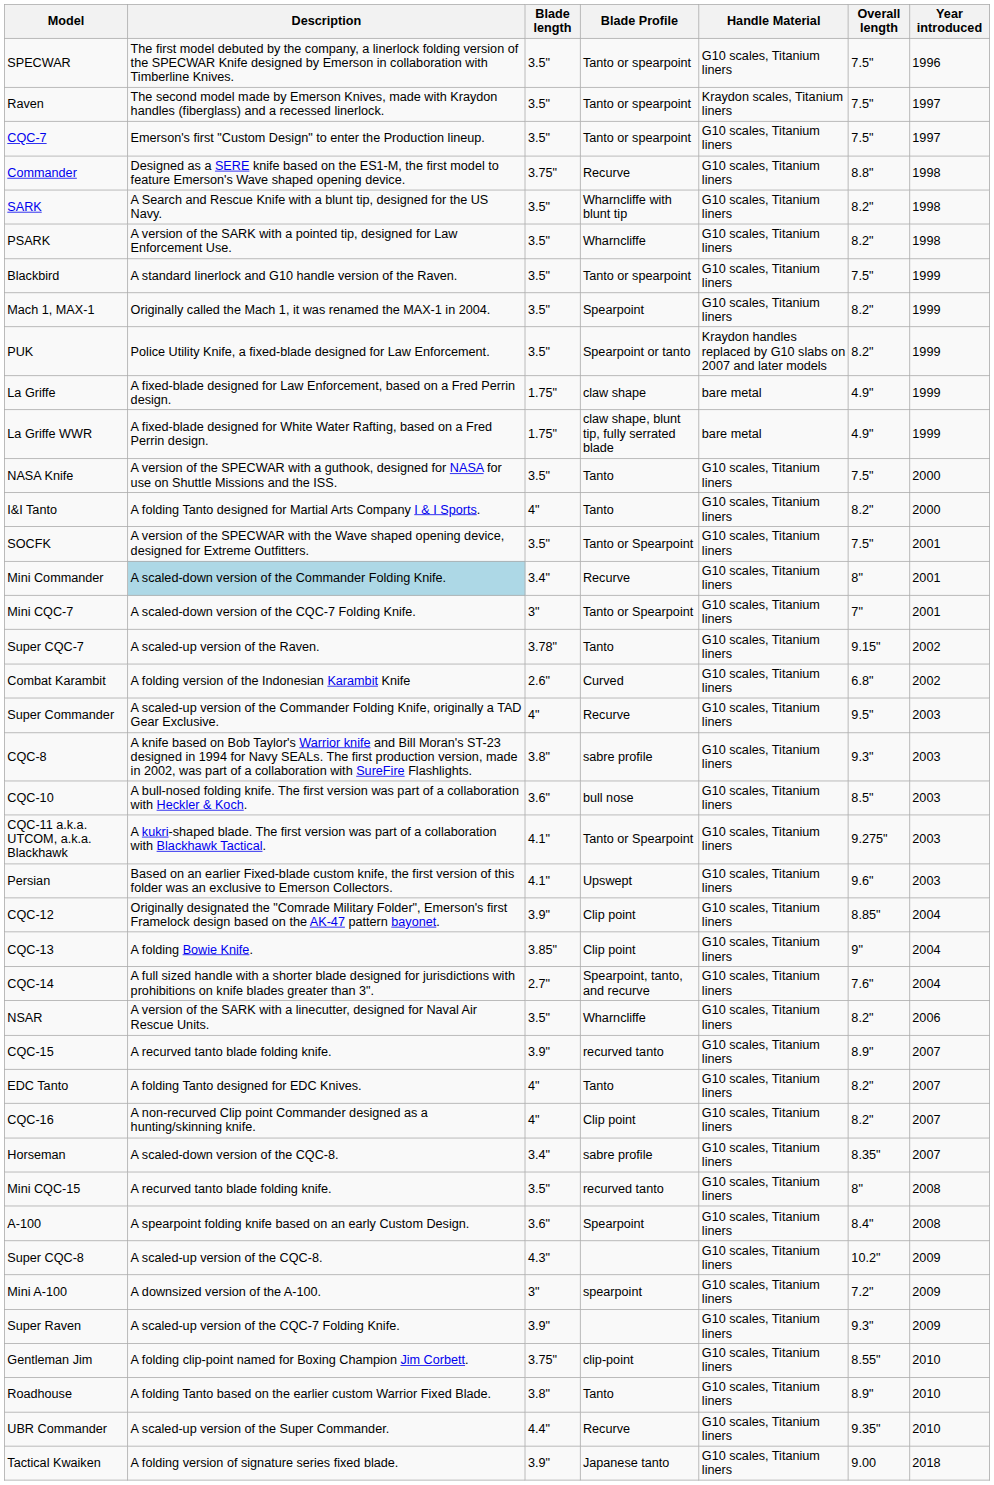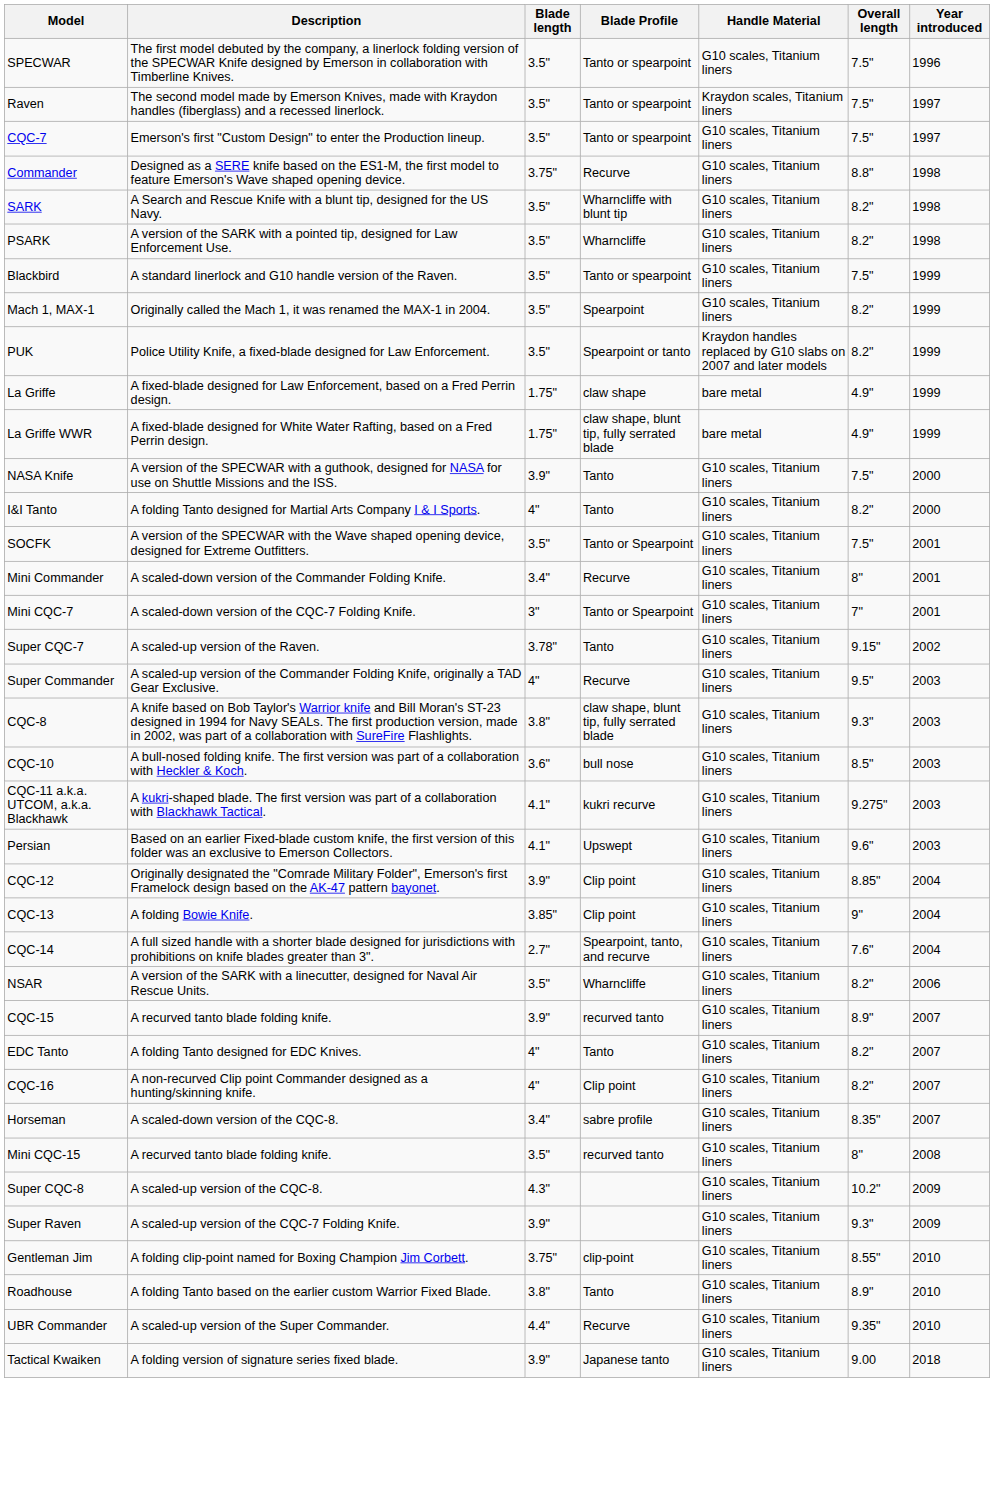 <table class="wikitable">
 <tr>
 <th>Model</th>
 <th>Description</th>
 <th>Blade length</th>
 <th>Blade Profile</th>
 <th>Handle Material</th>
 <th>Overall length</th>
 <th>Year introduced</th>
 </tr>
 <tr>
 <td>SPECWAR</td>
 <td>The first model debuted by the company, a linerlock folding version of the SPECWAR Knife designed by Emerson in collaboration with Timberline Knives.</td>
 <td>3.5"</td>
 <td>Tanto or spearpoint</td>
 <td>G10 scales, Titanium liners</td>
 <td>7.5"</td>
 <td>1996</td>
 </tr>
 <tr>
 <td>Raven</td>
 <td>The second model made by Emerson Knives, made with Kraydon handles (fiberglass) and a recessed linerlock.</td>
 <td>3.5"</td>
 <td>Tanto or spearpoint</td>
 <td>Kraydon scales, Titanium liners</td>
 <td>7.5"</td>
 <td>1997</td>
 </tr>
 <tr>
 <td><a href='#'>CQC-7</a></td>
 <td>Emerson's first "Custom Design" to enter the Production lineup.</td>
 <td>3.5"</td>
 <td>Tanto or spearpoint</td>
 <td>G10 scales, Titanium liners</td>
 <td>7.5"</td>
 <td>1997</td>
 </tr>
 <tr>
 <td><a href='#'>Commander</a></td>
 <td>Designed as a <a href='#'>SERE</a> knife based on the ES1-M, the first model to feature Emerson's Wave shaped opening device.</td>
 <td>3.75"</td>
 <td>Recurve</td>
 <td>G10 scales, Titanium liners</td>
 <td>8.8"</td>
 <td>1998</td>
 </tr>
 <tr>
 <td><a href='#'>SARK</a></td>
 <td>A Search and Rescue Knife with a blunt tip, designed for the US Navy.</td>
 <td>3.5"</td>
 <td>Wharncliffe with blunt tip</td>
 <td>G10 scales, Titanium liners</td>
 <td>8.2"</td>
 <td>1998</td>
 </tr>
 <tr>
 <td>PSARK</td>
 <td>A version of the SARK with a pointed tip, designed for Law Enforcement Use.</td>
 <td>3.5"</td>
 <td>Wharncliffe</td>
 <td>G10 scales, Titanium liners</td>
 <td>8.2"</td>
 <td>1998</td>
 </tr>
 <tr>
 <td>Blackbird</td>
 <td>A standard linerlock and G10 handle version of the Raven.</td>
 <td>3.5"</td>
 <td>Tanto or spearpoint</td>
 <td>G10 scales, Titanium liners</td>
 <td>7.5"</td>
 <td>1999</td>
 </tr>
 <tr>
 <td>Mach 1, MAX-1</td>
 <td>Originally called the Mach 1, it was renamed the MAX-1 in 2004.</td>
 <td>3.5"</td>
 <td>Spearpoint</td>
 <td>G10 scales, Titanium liners</td>
 <td>8.2"</td>
 <td>1999</td>
 </tr>
 <tr>
 <td>PUK</td>
 <td>Police Utility Knife, a fixed-blade designed for Law Enforcement.</td>
 <td>3.5"</td>
 <td>Spearpoint or tanto</td>
 <td>Kraydon handles replaced by G10 slabs on 2007 and later models</td>
 <td>8.2"</td>
 <td>1999</td>
 </tr>
 <tr>
 <td>La Griffe</td>
 <td>A fixed-blade designed for Law Enforcement, based on a Fred Perrin design.</td>
 <td>1.75"</td>
 <td>claw shape</td>
 <td>bare metal</td>
 <td>4.9"</td>
 <td>1999</td>
 </tr>
 <tr>
 <td>La Griffe WWR</td>
 <td>A fixed-blade designed for White Water Rafting, based on a Fred Perrin design.</td>
 <td>1.75"</td>
 <td>claw shape, blunt tip, fully serrated blade</td>
 <td>bare metal</td>
 <td>4.9"</td>
 <td>1999</td>
 </tr>
 <tr>
 <td>NASA Knife</td>
 <td>A version of the SPECWAR with a guthook, designed for <a href='#'>NASA</a> for use on Shuttle Missions and the ISS.</td>
-<td>3.5"</td>
+<td>3.9"</td>
 <td>Tanto</td>
 <td>G10 scales, Titanium liners</td>
 <td>7.5"</td>
 <td>2000</td>
 </tr>
 <tr>
 <td>I&I Tanto</td>
 <td>A folding Tanto designed for Martial Arts Company <a href='#'>I & I Sports</a>.</td>
 <td>4"</td>
 <td>Tanto</td>
 <td>G10 scales, Titanium liners</td>
 <td>8.2"</td>
 <td>2000</td>
 </tr>
 <tr>
 <td>SOCFK</td>
 <td>A version of the SPECWAR with the Wave shaped opening device, designed for Extreme Outfitters.</td>
 <td>3.5"</td>
 <td>Tanto or Spearpoint</td>
 <td>G10 scales, Titanium liners</td>
 <td>7.5"</td>
 <td>2001</td>
 </tr>
 <tr>
 <td>Mini Commander</td>
-<td style="background: lightblue;">A scaled-down version of the Commander Folding Knife.</td>
+<td>A scaled-down version of the Commander Folding Knife.</td>
 <td>3.4"</td>
 <td>Recurve</td>
 <td>G10 scales, Titanium liners</td>
 <td>8"</td>
 <td>2001</td>
 </tr>
 <tr>
 <td>Mini CQC-7</td>
 <td>A scaled-down version of the CQC-7 Folding Knife.</td>
 <td>3"</td>
 <td>Tanto or Spearpoint</td>
 <td>G10 scales, Titanium liners</td>
 <td>7"</td>
 <td>2001</td>
 </tr>
 <tr>
 <td>Super CQC-7</td>
 <td>A scaled-up version of the Raven.</td>
 <td>3.78"</td>
 <td>Tanto</td>
 <td>G10 scales, Titanium liners</td>
 <td>9.15"</td>
 <td>2002</td>
 </tr>
 <tr>
-<td>Combat Karambit</td>
-<td>A folding version of the Indonesian <a href='#'>Karambit</a> Knife</td>
-<td>2.6"</td>
-<td>Curved</td>
-<td>G10 scales, Titanium liners</td>
-<td>6.8"</td>
-<td>2002</td>
-</tr>
-<tr>
 <td>Super Commander</td>
 <td>A scaled-up version of the Commander Folding Knife, originally a TAD Gear Exclusive.</td>
 <td>4"</td>
 <td>Recurve</td>
 <td>G10 scales, Titanium liners</td>
 <td>9.5"</td>
 <td>2003</td>
 </tr>
 <tr>
 <td>CQC-8</td>
 <td>A knife based on Bob Taylor's <a href='#'>Warrior knife</a> and Bill Moran's ST-23 designed in 1994 for Navy SEALs.  The first production version, made in 2002, was part of a collaboration with <a href='#'>SureFire</a> Flashlights.</td>
 <td>3.8"</td>
-<td>sabre profile</td>
+<td>claw shape, blunt tip, fully serrated blade</td>
 <td>G10 scales, Titanium liners</td>
 <td>9.3"</td>
 <td>2003</td>
 </tr>
 <tr>
 <td>CQC-10</td>
 <td>A bull-nosed folding knife.  The first version was part of a collaboration with <a href='#'>Heckler & Koch</a>.</td>
 <td>3.6"</td>
 <td>bull nose</td>
 <td>G10 scales, Titanium liners</td>
 <td>8.5"</td>
 <td>2003</td>
 </tr>
 <tr>
 <td>CQC-11 a.k.a. UTCOM, a.k.a. Blackhawk</td>
 <td>A <a href='#'>kukri</a>-shaped blade.  The first version was part of a collaboration with <a href='#'>Blackhawk Tactical</a>.</td>
 <td>4.1"</td>
-<td>Tanto or Spearpoint</td>
+<td>kukri recurve</td>
 <td>G10 scales, Titanium liners</td>
 <td>9.275"</td>
 <td>2003</td>
 </tr>
 <tr>
 <td>Persian</td>
 <td>Based on an earlier Fixed-blade custom knife, the first version of this folder was an exclusive to Emerson Collectors.</td>
 <td>4.1"</td>
 <td>Upswept</td>
 <td>G10 scales, Titanium liners</td>
 <td>9.6"</td>
 <td>2003</td>
 </tr>
 <tr>
 <td>CQC-12</td>
 <td>Originally designated the "Comrade Military Folder", Emerson's first Framelock design based on the <a href='#'>AK-47</a> pattern <a href='#'>bayonet</a>.</td>
 <td>3.9"</td>
 <td>Clip point</td>
 <td>G10 scales, Titanium liners</td>
 <td>8.85"</td>
 <td>2004</td>
 </tr>
 <tr>
 <td>CQC-13</td>
 <td>A folding <a href='#'>Bowie Knife</a>.</td>
 <td>3.85"</td>
 <td>Clip point</td>
 <td>G10 scales, Titanium liners</td>
 <td>9"</td>
 <td>2004</td>
 </tr>
 <tr>
 <td>CQC-14</td>
 <td>A full sized handle with a shorter blade designed for jurisdictions with prohibitions on knife blades greater than 3".</td>
 <td>2.7"</td>
 <td>Spearpoint, tanto, and recurve</td>
 <td>G10 scales, Titanium liners</td>
 <td>7.6"</td>
 <td>2004</td>
 </tr>
 <tr>
 <td>NSAR</td>
 <td>A version of the SARK with a linecutter, designed for Naval Air Rescue Units.</td>
 <td>3.5"</td>
 <td>Wharncliffe</td>
 <td>G10 scales, Titanium liners</td>
 <td>8.2"</td>
 <td>2006</td>
 </tr>
 <tr>
 <td>CQC-15</td>
 <td>A recurved tanto blade folding knife.</td>
 <td>3.9"</td>
 <td>recurved tanto</td>
 <td>G10 scales, Titanium liners</td>
 <td>8.9"</td>
 <td>2007</td>
 </tr>
 <tr>
 <td>EDC Tanto</td>
 <td>A folding Tanto designed for EDC Knives.</td>
 <td>4"</td>
 <td>Tanto</td>
 <td>G10 scales, Titanium liners</td>
 <td>8.2"</td>
 <td>2007</td>
 </tr>
 <tr>
 <td>CQC-16</td>
 <td>A non-recurved Clip point Commander designed as a hunting/skinning knife.</td>
 <td>4"</td>
 <td>Clip point</td>
 <td>G10 scales, Titanium liners</td>
 <td>8.2"</td>
 <td>2007</td>
 </tr>
 <tr>
 <td>Horseman</td>
 <td>A scaled-down version of the CQC-8.</td>
 <td>3.4"</td>
 <td>sabre profile</td>
 <td>G10 scales, Titanium liners</td>
 <td>8.35"</td>
 <td>2007</td>
 </tr>
 <tr>
 <td>Mini CQC-15</td>
 <td>A recurved tanto blade folding knife.</td>
 <td>3.5"</td>
 <td>recurved tanto</td>
 <td>G10 scales, Titanium liners</td>
 <td>8"</td>
 <td>2008</td>
 </tr>
 <tr>
-<td>A-100</td>
-<td>A spearpoint folding knife based on an early Custom Design.</td>
-<td>3.6"</td>
-<td>Spearpoint</td>
-<td>G10 scales, Titanium liners</td>
-<td>8.4"</td>
-<td>2008</td>
-</tr>
-<tr>
 <td>Super CQC-8</td>
 <td>A scaled-up version of the CQC-8.</td>
 <td>4.3"</td>
 <td></td>
 <td>G10 scales, Titanium liners</td>
 <td>10.2"</td>
-<td>2009</td>
-</tr>
-<tr>
-<td>Mini A-100</td>
-<td>A downsized version of the A-100.</td>
-<td>3"</td>
-<td>spearpoint</td>
-<td>G10 scales, Titanium liners</td>
-<td>7.2"</td>
 <td>2009</td>
 </tr>
 <tr>
 <td>Super Raven</td>
 <td>A scaled-up version of the CQC-7 Folding Knife.</td>
 <td>3.9"</td>
 <td></td>
 <td>G10 scales, Titanium liners</td>
 <td>9.3"</td>
 <td>2009</td>
 </tr>
 <tr>
 <td>Gentleman Jim</td>
 <td>A folding clip-point named for Boxing Champion <a href='#'>Jim Corbett</a>.</td>
 <td>3.75"</td>
 <td>clip-point</td>
 <td>G10 scales, Titanium liners</td>
 <td>8.55"</td>
 <td>2010</td>
 </tr>
 <tr>
 <td>Roadhouse</td>
 <td>A folding Tanto based on the earlier custom Warrior Fixed Blade.</td>
 <td>3.8"</td>
 <td>Tanto</td>
 <td>G10 scales, Titanium liners</td>
 <td>8.9"</td>
 <td>2010</td>
 </tr>
 <tr>
 <td>UBR Commander</td>
 <td>A scaled-up version of the Super Commander.</td>
 <td>4.4"</td>
 <td>Recurve</td>
 <td>G10 scales, Titanium liners</td>
 <td>9.35"</td>
 <td>2010</td>
 </tr>
 <tr>
 <td>Tactical Kwaiken</td>
 <td>A folding version of signature series fixed blade.</td>
 <td>3.9"</td>
 <td>Japanese tanto</td>
 <td>G10 scales, Titanium liners</td>
 <td>9.00</td>
 <td>2018</td>
 </tr>
 </table>
